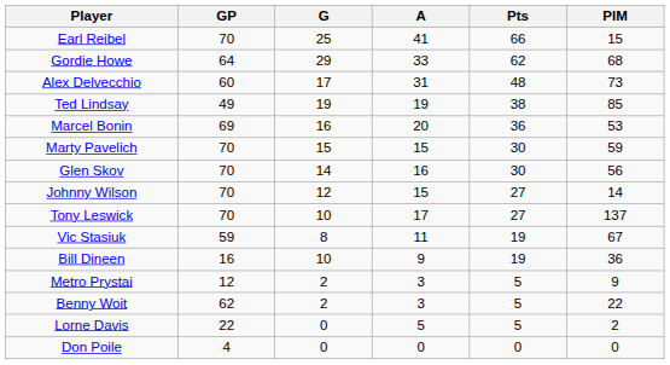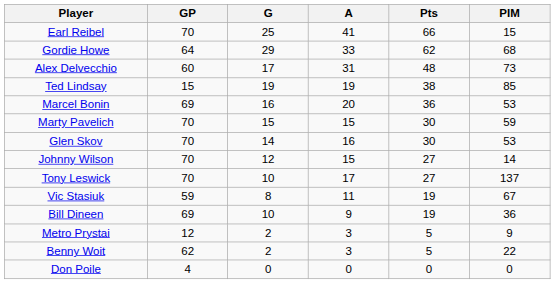 <table class="wikitable sortable">
 <tr>
 <th bgcolor="#DDDDFF" width="16%">Player</th>
 <th bgcolor="#DDDDFF" width="9%">GP</th>
 <th bgcolor="#DDDDFF" width="9%">G</th>
 <th bgcolor="#DDDDFF" width="9%">A</th>
 <th bgcolor="#DDDDFF" width="9%">Pts</th>
 <th bgcolor="#DDDDFF" width="9%">PIM</th>
 </tr>
 <tr align="center">
 <td><a href='#'>Earl Reibel</a></td>
 <td>70</td>
 <td>25</td>
 <td>41</td>
 <td>66</td>
 <td>15</td>
 </tr>
 <tr align="center">
 <td><a href='#'>Gordie Howe</a></td>
 <td>64</td>
 <td>29</td>
 <td>33</td>
 <td>62</td>
 <td>68</td>
 </tr>
 <tr align="center">
 <td><a href='#'>Alex Delvecchio</a></td>
 <td>60</td>
 <td>17</td>
 <td>31</td>
 <td>48</td>
 <td>73</td>
 </tr>
 <tr align="center">
 <td><a href='#'>Ted Lindsay</a></td>
-<td>49</td>
+<td>15</td>
 <td>19</td>
 <td>19</td>
 <td>38</td>
 <td>85</td>
 </tr>
 <tr align="center">
 <td><a href='#'>Marcel Bonin</a></td>
 <td>69</td>
 <td>16</td>
 <td>20</td>
 <td>36</td>
 <td>53</td>
 </tr>
 <tr align="center">
 <td><a href='#'>Marty Pavelich</a></td>
 <td>70</td>
 <td>15</td>
 <td>15</td>
 <td>30</td>
 <td>59</td>
 </tr>
 <tr align="center">
 <td><a href='#'>Glen Skov</a></td>
 <td>70</td>
 <td>14</td>
 <td>16</td>
 <td>30</td>
-<td>56</td>
+<td>53</td>
 </tr>
 <tr align="center">
 <td><a href='#'>Johnny Wilson</a></td>
 <td>70</td>
 <td>12</td>
 <td>15</td>
 <td>27</td>
 <td>14</td>
 </tr>
 <tr align="center">
 <td><a href='#'>Tony Leswick</a></td>
 <td>70</td>
 <td>10</td>
 <td>17</td>
 <td>27</td>
 <td>137</td>
 </tr>
 <tr align="center">
 <td><a href='#'>Vic Stasiuk</a></td>
 <td>59</td>
 <td>8</td>
 <td>11</td>
 <td>19</td>
 <td>67</td>
 </tr>
 <tr align="center">
 <td><a href='#'>Bill Dineen</a></td>
-<td>16</td>
+<td>69</td>
 <td>10</td>
 <td>9</td>
 <td>19</td>
 <td>36</td>
 </tr>
 <tr align="center">
 <td><a href='#'>Metro Prystai</a></td>
 <td>12</td>
 <td>2</td>
 <td>3</td>
 <td>5</td>
 <td>9</td>
 </tr>
 <tr align="center">
 <td><a href='#'>Benny Woit</a></td>
 <td>62</td>
 <td>2</td>
 <td>3</td>
 <td>5</td>
 <td>22</td>
 </tr>
 <tr align="center">
-<td><a href='#'>Lorne Davis</a></td>
-<td>22</td>
-<td>0</td>
-<td>5</td>
-<td>5</td>
-<td>2</td>
-</tr>
-<tr align="center">
 <td><a href='#'>Don Poile</a></td>
 <td>4</td>
 <td>0</td>
 <td>0</td>
 <td>0</td>
 <td>0</td>
 </tr>
 </table>
